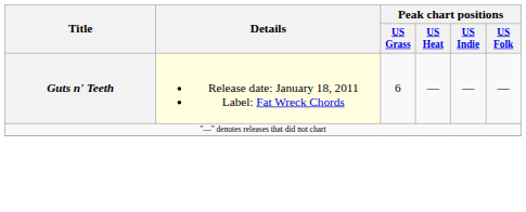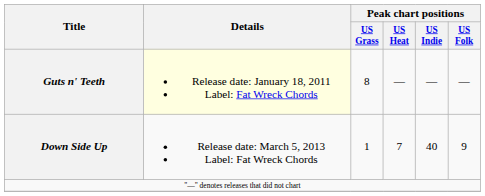 <table class="wikitable plainrowheaders" style="text-align:center;">
 <tr>
 <th style="width:12em;" rowspan="2">Title</th>
 <th style="width:18em;" rowspan="2">Details</th>
 <th colspan="4">Peak chart positions</th>
 </tr>
 <tr style="font-size:smaller;">
 <th width="40"><a href='#'>US Grass</a></th>
 <th width="40"><a href='#'>US<br>Heat</a></th>
 <th width="40"><a href='#'>US Indie</a></th>
 <th width="40"><a href='#'>US<br>Folk</a></th>
 </tr>
 <tr>
 <th scope="row"><em>Guts n' Teeth</em></th>
 <td style="background: lightyellow;"><br><ul><li>Release date: January 18, 2011</li><li>Label: <a href='#'>Fat Wreck Chords</a></li></ul></td>
-<td>6</td>
+<td>8</td>
 <td>—</td>
 <td>—</td>
 <td>—</td>
+</tr>
+<tr>
+<th scope="row"><em>Down Side Up</em></th>
+<td><br><ul><li>Release date: March 5, 2013</li><li>Label: Fat Wreck Chords</li></ul></td>
+<td>1</td>
+<td>7</td>
+<td>40</td>
+<td>9</td>
 </tr>
 <tr>
 <td colspan="6" style="font-size:8pt">"—" denotes releases that did not chart</td>
 </tr>
 <tr>
 </tr>
 </table>
